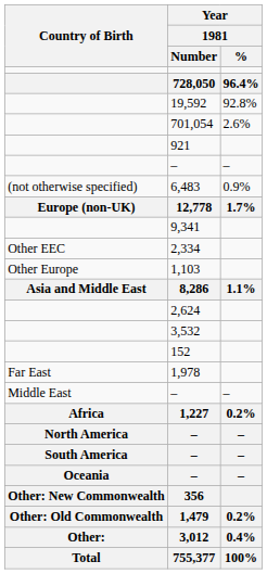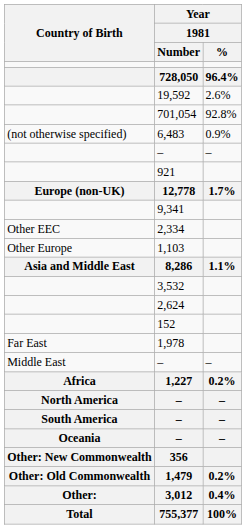 <table class="wikitable collapsible collapsed">
 <tr>
 <th rowspan="3">Country of Birth</th>
 <th colspan="2">Year</th>
 </tr>
 <tr>
 <th colspan="2">1981</th>
 </tr>
 <tr>
 <th>Number</th>
 <th>%</th>
 </tr>
 <tr>
 <td></td>
 <td></td>
 <td></td>
 </tr>
 <tr>
 <th></th>
 <th>728,050</th>
 <th>96.4%</th>
 </tr>
 <tr>
 <td></td>
 <td>19,592</td>
-<td>92.8%</td>
+<td>2.6%</td>
 </tr>
 <tr>
 <td></td>
 <td>701,054</td>
-<td>2.6%</td>
+<td>92.8%</td>
 </tr>
 <tr>
-<td></td>
-<td>921</td>
-<td></td>
+<td> (not otherwise specified)</td>
+<td>6,483</td>
+<td>0.9%</td>
 </tr>
 <tr>
 <td></td>
 <td>–</td>
 <td>–</td>
 </tr>
 <tr>
-<td> (not otherwise specified)</td>
-<td>6,483</td>
-<td>0.9%</td>
+<td></td>
+<td>921</td>
+<td></td>
 </tr>
 <tr>
 <th>Europe (non-UK)</th>
 <th>12,778</th>
 <th>1.7%</th>
 </tr>
 <tr>
 <td></td>
 <td>9,341</td>
 <td></td>
 </tr>
 <tr>
 <td>Other EEC</td>
 <td>2,334</td>
 <td></td>
 </tr>
 <tr>
 <td>Other Europe</td>
 <td>1,103</td>
 <td></td>
 </tr>
 <tr>
 <th>Asia and Middle East</th>
 <th>8,286</th>
 <th>1.1%</th>
 </tr>
 <tr>
 <td></td>
-<td>2,624</td>
+<td>3,532</td>
 <td></td>
 </tr>
 <tr>
 <td></td>
-<td>3,532</td>
+<td>2,624</td>
 <td></td>
 </tr>
 <tr>
 <td></td>
 <td>152</td>
 <td></td>
 </tr>
 <tr>
 <td>Far East</td>
 <td>1,978</td>
 <td></td>
 </tr>
 <tr>
 <td>Middle East</td>
 <td>–</td>
 <td>–</td>
 </tr>
 <tr>
 <th>Africa</th>
 <th>1,227</th>
 <th>0.2%</th>
 </tr>
 <tr>
 <th>North America</th>
 <th>–</th>
 <th>–</th>
 </tr>
 <tr>
 <th>South America</th>
 <th>–</th>
 <th>–</th>
 </tr>
 <tr>
 <th>Oceania</th>
 <th>–</th>
 <th>–</th>
 </tr>
 <tr>
 <th>Other: New Commonwealth</th>
 <th>356</th>
 <th></th>
 </tr>
 <tr>
 <th>Other: Old Commonwealth</th>
 <th>1,479</th>
 <th>0.2%</th>
 </tr>
 <tr>
 <th>Other:</th>
 <th>3,012</th>
 <th>0.4%</th>
 </tr>
 <tr>
 <th>Total</th>
 <th>755,377</th>
 <th>100%</th>
 </tr>
 </table>
